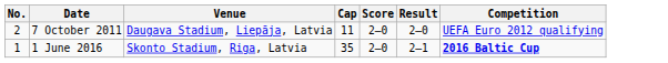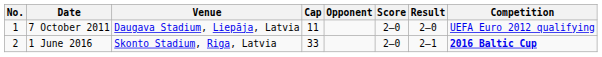 <table class="wikitable sortable">
 <tr>
 <th scope="col">No.</th>
 <th scope="col" data-sort-type="date">Date</th>
 <th scope="col">Venue</th>
 <th scope="col">Cap</th>
+<th scope="col">Opponent</th>
 <th scope="col">Score</th>
 <th scope="col">Result</th>
 <th scope="col">Competition</th>
 </tr>
 <tr>
-<td align="center">2</td>
+<td align="center">1</td>
 <td>7 October 2011</td>
 <td><a href='#'>Daugava Stadium</a>, <a href='#'>Liepāja</a>, Latvia</td>
 <td align="center">11</td>
+<td></td>
 <td align="center">2–0</td>
 <td align="center">2–0</td>
 <td><a href='#'>UEFA Euro 2012 qualifying</a></td>
 </tr>
 <tr>
-<td align="center">1</td>
+<td align="center">2</td>
 <td>1 June 2016</td>
 <td><a href='#'>Skonto Stadium</a>, <a href='#'>Riga</a>, Latvia</td>
-<td align="center">35</td>
+<td align="center">33</td>
+<td></td>
 <td align="center">2–0</td>
 <td align="center">2–1</td>
 <td><strong><a href='#'>2016 Baltic Cup</a></strong></td>
 </tr>
 </table>
